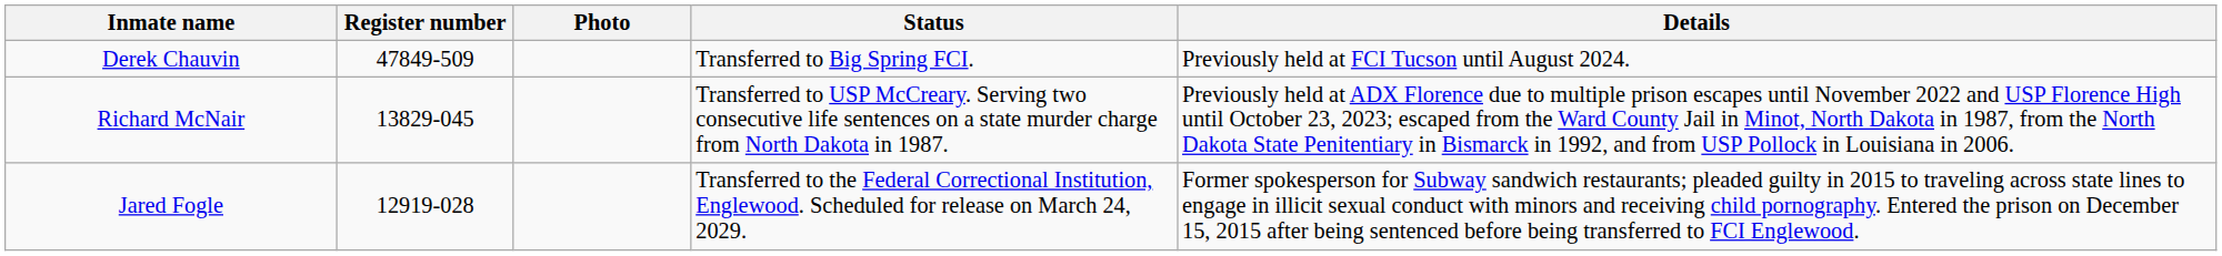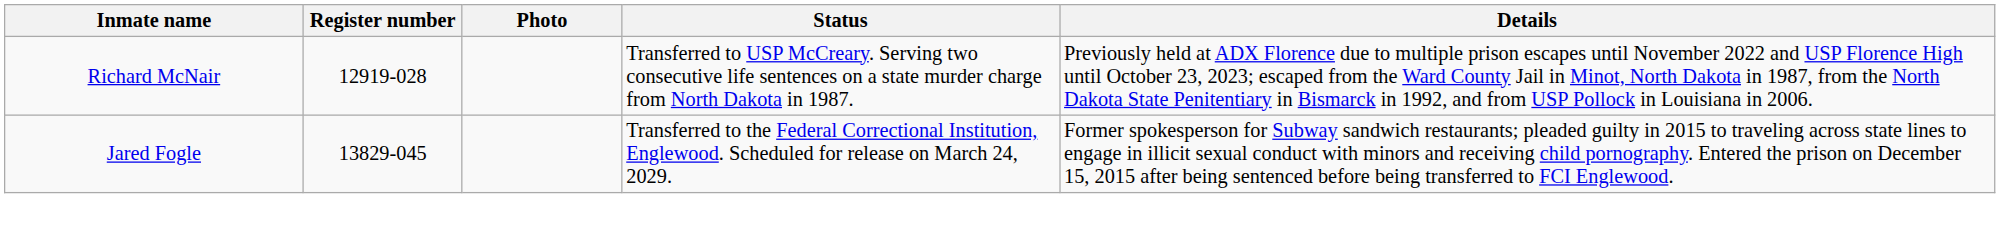 <table class="wikitable sortable">
 <tr>
 <th width="15%">Inmate name</th>
 <th width="8%">Register number</th>
 <th width="8%">Photo</th>
 <th width="22%">Status</th>
 <th width="50%">Details</th>
 </tr>
 <tr>
-<td style="text-align:center;"><a href='#'>Derek Chauvin</a></td>
-<td style="text-align:center;">47849-509</td>
-<td style="text-align:center;"></td>
-<td>Transferred to <a href='#'>Big Spring FCI</a>.</td>
-<td>Previously held at <a href='#'>FCI Tucson</a> until August 2024.</td>
-</tr>
-<tr>
 <td style="text-align:center;"><a href='#'>Richard McNair</a></td>
-<td style="text-align:center;">13829-045</td>
+<td style="text-align:center;">12919-028</td>
 <td style="text-align:center;"></td>
 <td>Transferred to <a href='#'>USP McCreary</a>. Serving two consecutive life sentences on a state murder charge from <a href='#'>North Dakota</a> in 1987.</td>
 <td>Previously held at <a href='#'>ADX Florence</a> due to multiple prison escapes until November 2022 and <a href='#'>USP Florence High</a> until October 23, 2023; escaped from the <a href='#'>Ward County</a> Jail in <a href='#'>Minot, North Dakota</a> in 1987, from the <a href='#'>North Dakota State Penitentiary</a> in <a href='#'>Bismarck</a> in 1992, and from <a href='#'>USP Pollock</a> in Louisiana in 2006.</td>
 </tr>
 <tr>
 <td style="text-align:center;"><a href='#'>Jared Fogle</a></td>
-<td style="text-align:center;">12919-028</td>
+<td style="text-align:center;">13829-045</td>
 <td style="text-align:center;"></td>
 <td>Transferred to the <a href='#'>Federal Correctional Institution, Englewood</a>. Scheduled for release on March 24, 2029.</td>
 <td>Former spokesperson for <a href='#'>Subway</a> sandwich restaurants; pleaded guilty in 2015 to traveling across state lines to engage in illicit sexual conduct with minors and receiving <a href='#'>child pornography</a>. Entered the prison on December 15, 2015 after being sentenced before being transferred to <a href='#'>FCI Englewood</a>.</td>
 </tr>
 </table>
